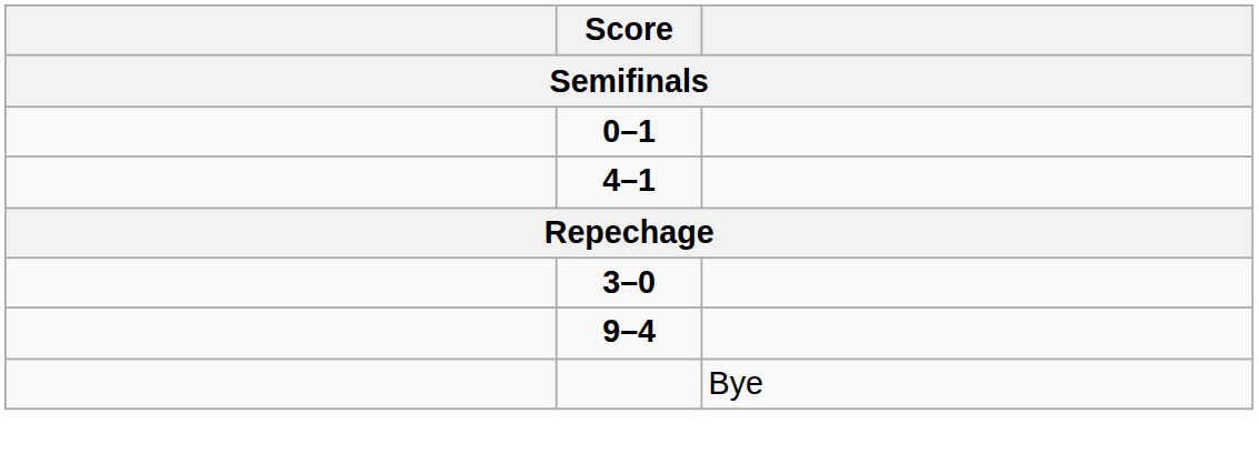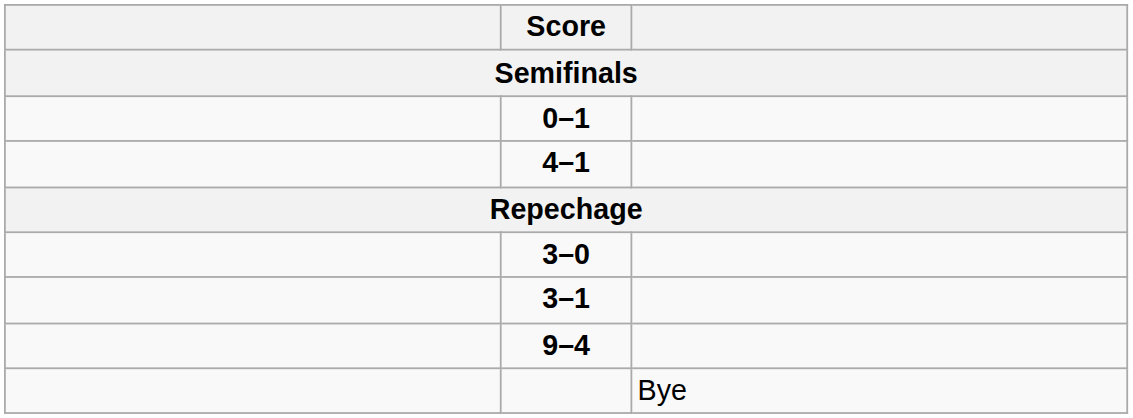 <table class="wikitable" style="text-align: left;">
 <tr>
 <th align="right" width="270"></th>
 <th width="65">Score</th>
 <th align="left" width="270"></th>
 </tr>
 <tr>
 <th colspan="3">Semifinals</th>
 </tr>
 <tr>
 <td></td>
 <td align=center><strong>0–1</strong></td>
 <td><strong></strong></td>
 </tr>
 <tr>
 <td><strong></strong></td>
 <td align=center><strong>4–1</strong></td>
 <td></td>
 </tr>
 <tr>
 <th colspan="3">Repechage</th>
 </tr>
 <tr>
 <td><strong></strong></td>
 <td align=center><strong>3–0</strong></td>
 <td></td>
 </tr>
 <tr>
 <td><strong></strong></td>
+<td align=center><strong>3–1</strong></td>
+<td></td>
+</tr>
+<tr>
+<td><strong></strong></td>
 <td align=center><strong>9–4</strong></td>
 <td></td>
 </tr>
 <tr>
 <td><strong></strong></td>
 <td></td>
 <td>Bye</td>
 </tr>
 </table>
